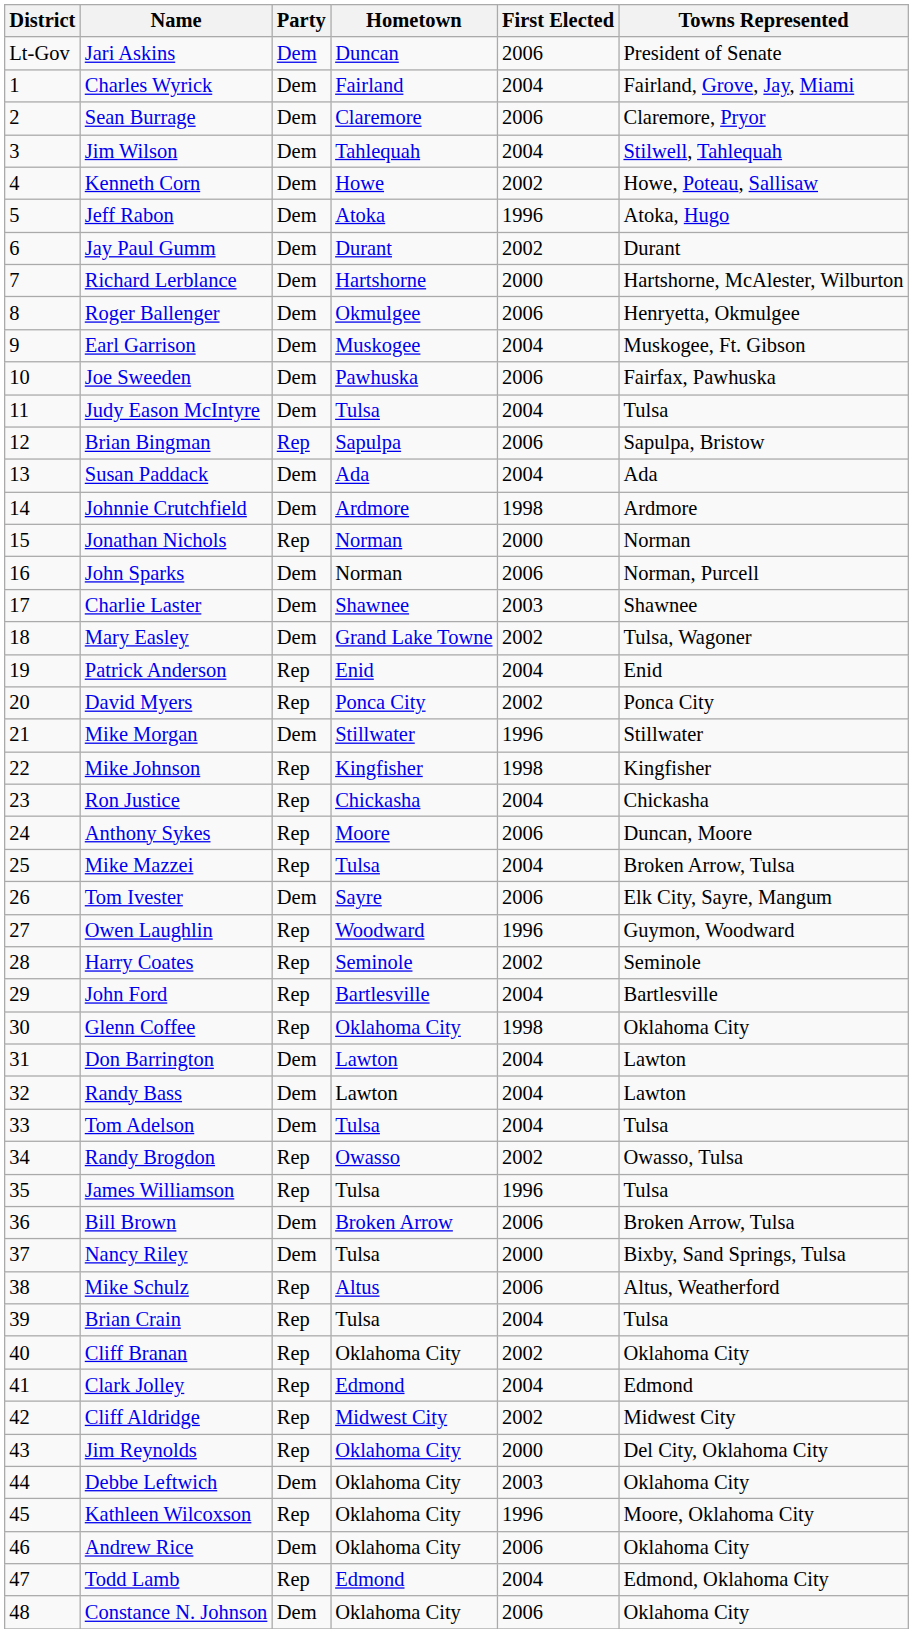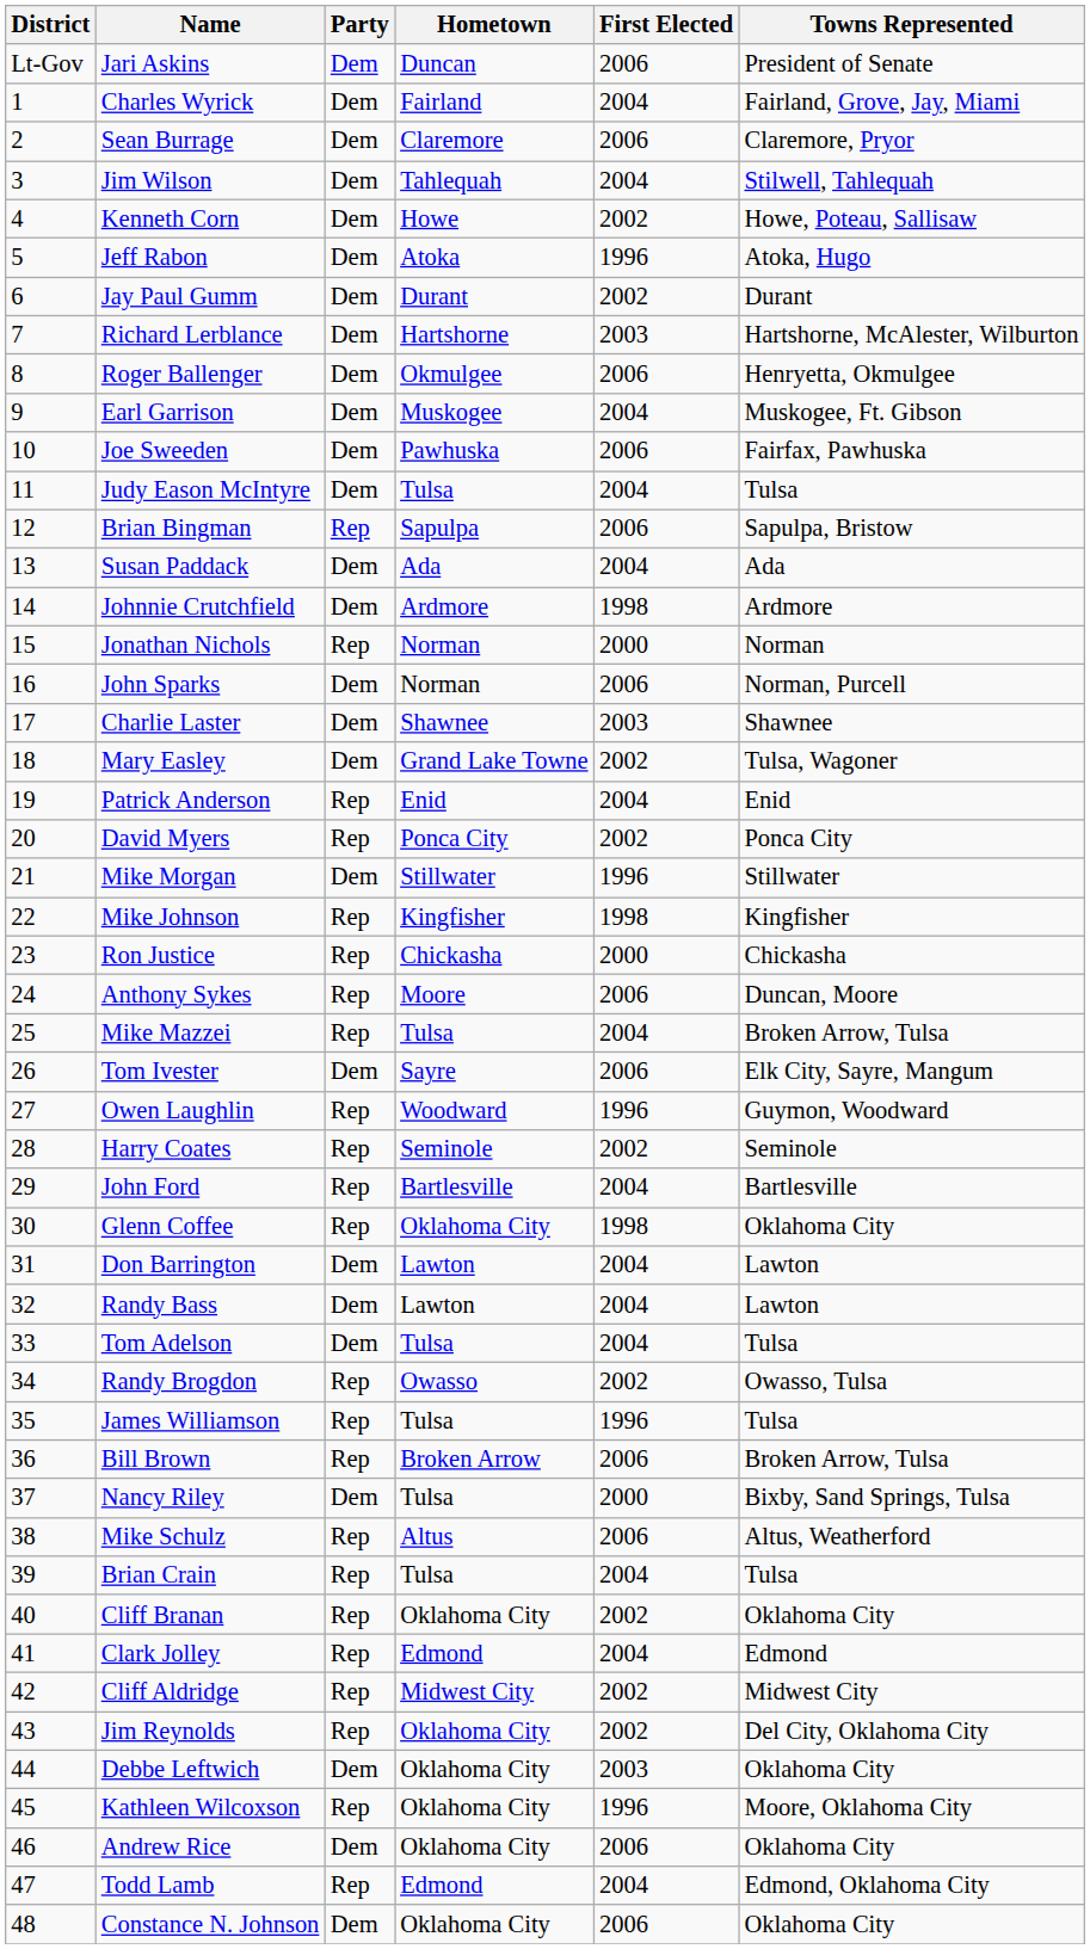 <table class="wikitable sortable">
 <tr>
 <th>District</th>
 <th>Name</th>
 <th>Party</th>
 <th>Hometown</th>
 <th>First Elected</th>
 <th>Towns Represented</th>
 </tr>
 <tr>
 <td>Lt-Gov</td>
 <td><a href='#'>Jari Askins</a></td>
 <td><a href='#'>Dem</a></td>
 <td><a href='#'>Duncan</a></td>
 <td>2006</td>
 <td>President of Senate</td>
 </tr>
 <tr>
 <td>1</td>
 <td><a href='#'>Charles Wyrick</a></td>
 <td>Dem</td>
 <td><a href='#'>Fairland</a></td>
 <td>2004</td>
 <td>Fairland, <a href='#'>Grove</a>, <a href='#'>Jay</a>, <a href='#'>Miami</a></td>
 </tr>
 <tr>
 <td>2</td>
 <td><a href='#'>Sean Burrage</a></td>
 <td>Dem</td>
 <td><a href='#'>Claremore</a></td>
 <td>2006</td>
 <td>Claremore, <a href='#'>Pryor</a></td>
 </tr>
 <tr>
 <td>3</td>
 <td><a href='#'>Jim Wilson</a></td>
 <td>Dem</td>
 <td><a href='#'>Tahlequah</a></td>
 <td>2004</td>
 <td><a href='#'>Stilwell</a>, <a href='#'>Tahlequah</a></td>
 </tr>
 <tr>
 <td>4</td>
 <td><a href='#'>Kenneth Corn</a></td>
 <td>Dem</td>
 <td><a href='#'>Howe</a></td>
 <td>2002</td>
 <td>Howe, <a href='#'>Poteau</a>, <a href='#'>Sallisaw</a></td>
 </tr>
 <tr>
 <td>5</td>
 <td><a href='#'>Jeff Rabon</a></td>
 <td>Dem</td>
 <td><a href='#'>Atoka</a></td>
 <td>1996</td>
 <td>Atoka, <a href='#'>Hugo</a></td>
 </tr>
 <tr>
 <td>6</td>
 <td><a href='#'>Jay Paul Gumm</a></td>
 <td>Dem</td>
 <td><a href='#'>Durant</a></td>
 <td>2002</td>
 <td>Durant</td>
 </tr>
 <tr>
 <td>7</td>
 <td><a href='#'>Richard Lerblance</a></td>
 <td>Dem</td>
 <td><a href='#'>Hartshorne</a></td>
-<td>2000</td>
+<td>2003</td>
 <td>Hartshorne, McAlester, Wilburton</td>
 </tr>
 <tr>
 <td>8</td>
 <td><a href='#'>Roger Ballenger</a></td>
 <td>Dem</td>
 <td><a href='#'>Okmulgee</a></td>
 <td>2006</td>
 <td>Henryetta, Okmulgee</td>
 </tr>
 <tr>
 <td>9</td>
 <td><a href='#'>Earl Garrison</a></td>
 <td>Dem</td>
 <td><a href='#'>Muskogee</a></td>
 <td>2004</td>
 <td>Muskogee, Ft. Gibson</td>
 </tr>
 <tr>
 <td>10</td>
 <td><a href='#'>Joe Sweeden</a></td>
 <td>Dem</td>
 <td><a href='#'>Pawhuska</a></td>
 <td>2006</td>
 <td>Fairfax, Pawhuska</td>
 </tr>
 <tr>
 <td>11</td>
 <td><a href='#'>Judy Eason McIntyre</a></td>
 <td>Dem</td>
 <td><a href='#'>Tulsa</a></td>
 <td>2004</td>
 <td>Tulsa</td>
 </tr>
 <tr>
 <td>12</td>
 <td><a href='#'>Brian Bingman</a></td>
 <td><a href='#'>Rep</a></td>
 <td><a href='#'>Sapulpa</a></td>
 <td>2006</td>
 <td>Sapulpa, Bristow</td>
 </tr>
 <tr>
 <td>13</td>
 <td><a href='#'>Susan Paddack</a></td>
 <td>Dem</td>
 <td><a href='#'>Ada</a></td>
 <td>2004</td>
 <td>Ada</td>
 </tr>
 <tr>
 <td>14</td>
 <td><a href='#'>Johnnie Crutchfield</a></td>
 <td>Dem</td>
 <td><a href='#'>Ardmore</a></td>
 <td>1998</td>
 <td>Ardmore</td>
 </tr>
 <tr>
 <td>15</td>
 <td><a href='#'>Jonathan Nichols</a></td>
 <td>Rep</td>
 <td><a href='#'>Norman</a></td>
 <td>2000</td>
 <td>Norman</td>
 </tr>
 <tr>
 <td>16</td>
 <td><a href='#'>John Sparks</a></td>
 <td>Dem</td>
 <td>Norman</td>
 <td>2006</td>
 <td>Norman, Purcell</td>
 </tr>
 <tr>
 <td>17</td>
 <td><a href='#'>Charlie Laster</a></td>
 <td>Dem</td>
 <td><a href='#'>Shawnee</a></td>
 <td>2003</td>
 <td>Shawnee</td>
 </tr>
 <tr>
 <td>18</td>
 <td><a href='#'>Mary Easley</a></td>
 <td>Dem</td>
 <td><a href='#'>Grand Lake Towne</a></td>
 <td>2002</td>
 <td>Tulsa, Wagoner</td>
 </tr>
 <tr>
 <td>19</td>
 <td><a href='#'>Patrick Anderson</a></td>
 <td>Rep</td>
 <td><a href='#'>Enid</a></td>
 <td>2004</td>
 <td>Enid</td>
 </tr>
 <tr>
 <td>20</td>
 <td><a href='#'>David Myers</a></td>
 <td>Rep</td>
 <td><a href='#'>Ponca City</a></td>
 <td>2002</td>
 <td>Ponca City</td>
 </tr>
 <tr>
 <td>21</td>
 <td><a href='#'>Mike Morgan</a></td>
 <td>Dem</td>
 <td><a href='#'>Stillwater</a></td>
 <td>1996</td>
 <td>Stillwater</td>
 </tr>
 <tr>
 <td>22</td>
 <td><a href='#'>Mike Johnson</a></td>
 <td>Rep</td>
 <td><a href='#'>Kingfisher</a></td>
 <td>1998</td>
 <td>Kingfisher</td>
 </tr>
 <tr>
 <td>23</td>
 <td><a href='#'>Ron Justice</a></td>
 <td>Rep</td>
 <td><a href='#'>Chickasha</a></td>
-<td>2004</td>
+<td>2000</td>
 <td>Chickasha</td>
 </tr>
 <tr>
 <td>24</td>
 <td><a href='#'>Anthony Sykes</a></td>
 <td>Rep</td>
 <td><a href='#'>Moore</a></td>
 <td>2006</td>
 <td>Duncan, Moore</td>
 </tr>
 <tr>
 <td>25</td>
 <td><a href='#'>Mike Mazzei</a></td>
 <td>Rep</td>
 <td><a href='#'>Tulsa</a></td>
 <td>2004</td>
 <td>Broken Arrow, Tulsa</td>
 </tr>
 <tr>
 <td>26</td>
 <td><a href='#'>Tom Ivester</a></td>
 <td>Dem</td>
 <td><a href='#'>Sayre</a></td>
 <td>2006</td>
 <td>Elk City, Sayre, Mangum</td>
 </tr>
 <tr>
 <td>27</td>
 <td><a href='#'>Owen Laughlin</a></td>
 <td>Rep</td>
 <td><a href='#'>Woodward</a></td>
 <td>1996</td>
 <td>Guymon, Woodward</td>
 </tr>
 <tr>
 <td>28</td>
 <td><a href='#'>Harry Coates</a></td>
 <td>Rep</td>
 <td><a href='#'>Seminole</a></td>
 <td>2002</td>
 <td>Seminole</td>
 </tr>
 <tr>
 <td>29</td>
 <td><a href='#'>John Ford</a></td>
 <td>Rep</td>
 <td><a href='#'>Bartlesville</a></td>
 <td>2004</td>
 <td>Bartlesville</td>
 </tr>
 <tr>
 <td>30</td>
 <td><a href='#'>Glenn Coffee</a></td>
 <td>Rep</td>
 <td><a href='#'>Oklahoma City</a></td>
 <td>1998</td>
 <td>Oklahoma City</td>
 </tr>
 <tr>
 <td>31</td>
 <td><a href='#'>Don Barrington</a></td>
 <td>Dem</td>
 <td><a href='#'>Lawton</a></td>
 <td>2004</td>
 <td>Lawton</td>
 </tr>
 <tr>
 <td>32</td>
 <td><a href='#'>Randy Bass</a></td>
 <td>Dem</td>
 <td>Lawton</td>
 <td>2004</td>
 <td>Lawton</td>
 </tr>
 <tr>
 <td>33</td>
 <td><a href='#'>Tom Adelson</a></td>
 <td>Dem</td>
 <td><a href='#'>Tulsa</a></td>
 <td>2004</td>
 <td>Tulsa</td>
 </tr>
 <tr>
 <td>34</td>
 <td><a href='#'>Randy Brogdon</a></td>
 <td>Rep</td>
 <td><a href='#'>Owasso</a></td>
 <td>2002</td>
 <td>Owasso, Tulsa</td>
 </tr>
 <tr>
 <td>35</td>
 <td><a href='#'>James Williamson</a></td>
 <td>Rep</td>
 <td>Tulsa</td>
 <td>1996</td>
 <td>Tulsa</td>
 </tr>
 <tr>
 <td>36</td>
 <td><a href='#'>Bill Brown</a></td>
-<td>Dem</td>
+<td>Rep</td>
 <td><a href='#'>Broken Arrow</a></td>
 <td>2006</td>
 <td>Broken Arrow, Tulsa</td>
 </tr>
 <tr>
 <td>37</td>
 <td><a href='#'>Nancy Riley</a></td>
 <td>Dem</td>
 <td>Tulsa</td>
 <td>2000</td>
 <td>Bixby, Sand Springs, Tulsa</td>
 </tr>
 <tr>
 <td>38</td>
 <td><a href='#'>Mike Schulz</a></td>
 <td>Rep</td>
 <td><a href='#'>Altus</a></td>
 <td>2006</td>
 <td>Altus, Weatherford</td>
 </tr>
 <tr>
 <td>39</td>
 <td><a href='#'>Brian Crain</a></td>
 <td>Rep</td>
 <td>Tulsa</td>
 <td>2004</td>
 <td>Tulsa</td>
 </tr>
 <tr>
 <td>40</td>
 <td><a href='#'>Cliff Branan</a></td>
 <td>Rep</td>
 <td>Oklahoma City</td>
 <td>2002</td>
 <td>Oklahoma City</td>
 </tr>
 <tr>
 <td>41</td>
 <td><a href='#'>Clark Jolley</a></td>
 <td>Rep</td>
 <td><a href='#'>Edmond</a></td>
 <td>2004</td>
 <td>Edmond</td>
 </tr>
 <tr>
 <td>42</td>
 <td><a href='#'>Cliff Aldridge</a></td>
 <td>Rep</td>
 <td><a href='#'>Midwest City</a></td>
 <td>2002</td>
 <td>Midwest City</td>
 </tr>
 <tr>
 <td>43</td>
 <td><a href='#'>Jim Reynolds</a></td>
 <td>Rep</td>
 <td><a href='#'>Oklahoma City</a></td>
-<td>2000</td>
+<td>2002</td>
 <td>Del City, Oklahoma City</td>
 </tr>
 <tr>
 <td>44</td>
 <td><a href='#'>Debbe Leftwich</a></td>
 <td>Dem</td>
 <td>Oklahoma City</td>
 <td>2003</td>
 <td>Oklahoma City</td>
 </tr>
 <tr>
 <td>45</td>
 <td><a href='#'>Kathleen Wilcoxson</a></td>
 <td>Rep</td>
 <td>Oklahoma City</td>
 <td>1996</td>
 <td>Moore, Oklahoma City</td>
 </tr>
 <tr>
 <td>46</td>
 <td><a href='#'>Andrew Rice</a></td>
 <td>Dem</td>
 <td>Oklahoma City</td>
 <td>2006</td>
 <td>Oklahoma City</td>
 </tr>
 <tr>
 <td>47</td>
 <td><a href='#'>Todd Lamb</a></td>
 <td>Rep</td>
 <td><a href='#'>Edmond</a></td>
 <td>2004</td>
 <td>Edmond, Oklahoma City</td>
 </tr>
 <tr>
 <td>48</td>
 <td><a href='#'>Constance N. Johnson</a></td>
 <td>Dem</td>
 <td>Oklahoma City</td>
 <td>2006</td>
 <td>Oklahoma City</td>
 </tr>
 </table>
